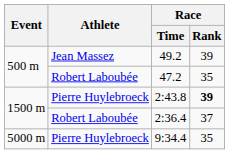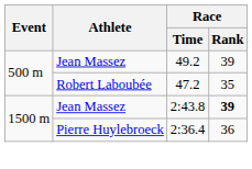 <table class="wikitable" border="1" style="font-size:90%">
 <tr>
 <th rowspan=2>Event</th>
 <th rowspan=2>Athlete</th>
 <th colspan=2>Race</th>
 </tr>
 <tr>
 <th>Time</th>
 <th>Rank</th>
 </tr>
 <tr>
 <td rowspan=2>500 m</td>
 <td><a href='#'>Jean Massez</a></td>
 <td align=center>49.2</td>
 <td align=center>39</td>
 </tr>
 <tr>
 <td><a href='#'>Robert Laboubée</a></td>
 <td align=center>47.2</td>
 <td align=center>35</td>
 </tr>
 <tr>
 <td rowspan=2>1500 m</td>
-<td><a href='#'>Pierre Huylebroeck</a></td>
+<td><a href='#'>Jean Massez</a></td>
 <td align=center>2:43.8</td>
 <td align=center><strong>39</strong></td>
 </tr>
 <tr>
-<td><a href='#'>Robert Laboubée</a></td>
+<td><a href='#'>Pierre Huylebroeck</a></td>
 <td align=center>2:36.4</td>
-<td align=center>37</td>
-</tr>
-<tr>
-<td>5000 m</td>
-<td><a href='#'>Pierre Huylebroeck</a></td>
-<td align=center>9:34.4</td>
-<td align=center>35</td>
+<td align=center>36</td>
 </tr>
 </table>
